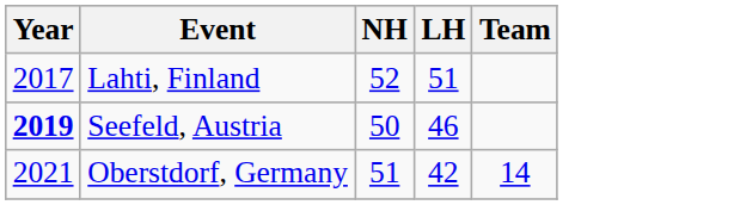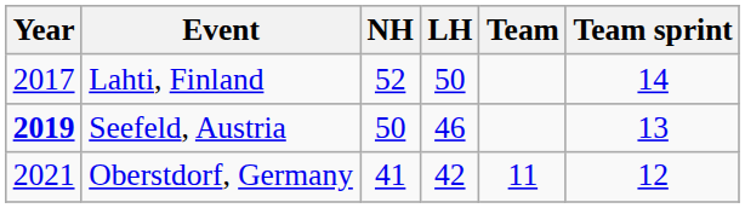 <table class="wikitable sortable" style="text-align:center;">
 <tr>
 <th>Year</th>
 <th>Event</th>
 <th>NH</th>
 <th>LH</th>
 <th>Team</th>
+<th>Team sprint</th>
 </tr>
 <tr>
 <td><a href='#'>2017</a></td>
 <td style="text-align:left;"> <a href='#'>Lahti</a>, <a href='#'>Finland</a></td>
 <td><a href='#'>52</a></td>
-<td><a href='#'>51</a></td>
+<td><a href='#'>50</a></td>
 <td></td>
+<td><a href='#'>14</a></td>
 </tr>
 <tr>
 <td><strong><a href='#'>2019</a></strong></td>
 <td style="text-align:left;"> <a href='#'>Seefeld</a>, <a href='#'>Austria</a></td>
 <td><a href='#'>50</a></td>
 <td><a href='#'>46</a></td>
 <td></td>
+<td><a href='#'>13</a></td>
 </tr>
 <tr>
 <td><a href='#'>2021</a></td>
 <td style="text-align:left;"> <a href='#'>Oberstdorf</a>, <a href='#'>Germany</a></td>
-<td><a href='#'>51</a></td>
+<td><a href='#'>41</a></td>
 <td><a href='#'>42</a></td>
-<td><a href='#'>14</a></td>
+<td><a href='#'>11</a></td>
+<td><a href='#'>12</a></td>
 </tr>
 </table>
